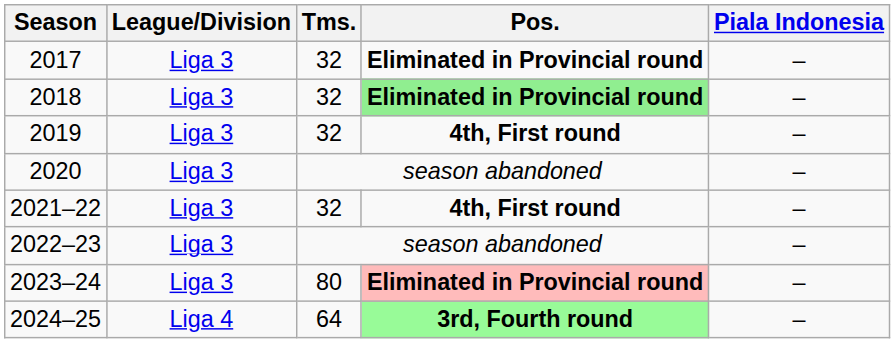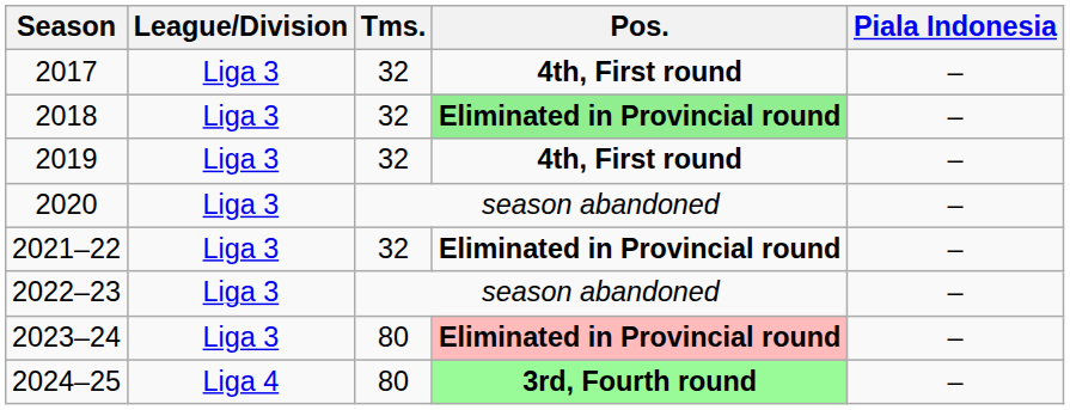 <table class="wikitable" style="text-align:center">
 <tr style="background:#efefef;">
 <th>Season</th>
 <th>League/Division</th>
 <th>Tms.</th>
 <th>Pos.</th>
 <th><a href='#'>Piala Indonesia</a></th>
 </tr>
 <tr>
 <td>2017</td>
 <td><a href='#'>Liga 3</a></td>
 <td>32</td>
-<td><strong>Eliminated in Provincial round</strong></td>
+<td><strong>4th, First round</strong></td>
 <td>–</td>
 </tr>
 <tr>
 <td>2018</td>
 <td><a href='#'>Liga 3</a></td>
 <td>32</td>
 <td style="background: lightgreen;"><strong>Eliminated in Provincial round</strong></td>
 <td>–</td>
 </tr>
 <tr>
 <td>2019</td>
 <td><a href='#'>Liga 3</a></td>
 <td>32</td>
 <td><strong>4th, First round</strong></td>
 <td>–</td>
 </tr>
 <tr>
 <td>2020</td>
 <td><a href='#'>Liga 3</a></td>
 <td colspan="2"><em>season abandoned</em></td>
 <td>–</td>
 </tr>
 <tr>
 <td>2021–22</td>
 <td><a href='#'>Liga 3</a></td>
 <td>32</td>
-<td><strong>4th, First round</strong></td>
+<td><strong>Eliminated in Provincial round</strong></td>
 <td>–</td>
 </tr>
 <tr>
 <td>2022–23</td>
 <td><a href='#'>Liga 3</a></td>
 <td colspan="2"><em>season abandoned</em></td>
 <td>–</td>
 </tr>
 <tr>
 <td>2023–24</td>
 <td><a href='#'>Liga 3</a></td>
 <td>80</td>
 <td style="background: #FFBBBB;"><strong>Eliminated in Provincial round</strong></td>
 <td>–</td>
 </tr>
 <tr>
 <td>2024–25</td>
 <td><a href='#'>Liga 4</a></td>
-<td>64</td>
+<td>80</td>
 <td style="background: palegreen;"><strong>3rd, Fourth round</strong></td>
 <td>–</td>
 </tr>
 </table>
